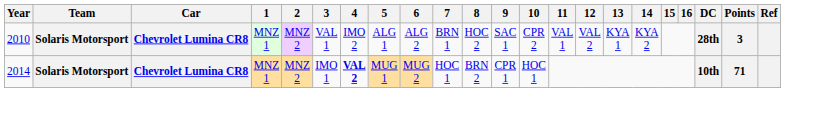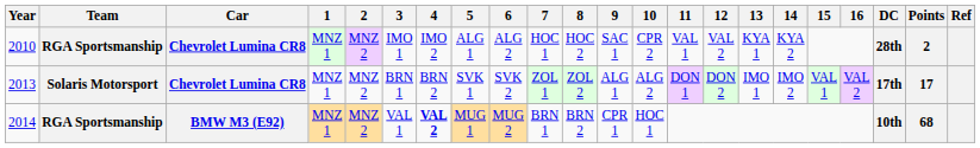 <table class="wikitable" style="text-align:center; font-size:85%">
 <tr>
 <th>Year</th>
 <th>Team</th>
 <th>Car</th>
 <th>1</th>
 <th>2</th>
 <th>3</th>
 <th>4</th>
 <th>5</th>
 <th>6</th>
 <th>7</th>
 <th>8</th>
 <th>9</th>
 <th>10</th>
 <th>11</th>
 <th>12</th>
 <th>13</th>
 <th>14</th>
 <th>15</th>
 <th>16</th>
 <th>DC</th>
 <th>Points</th>
 <th>Ref</th>
 </tr>
 <tr>
 <td><a href='#'>2010</a></td>
-<th nowrap>Solaris Motorsport</th>
+<th nowrap>RGA Sportsmanship</th>
 <th nowrap><a href='#'>Chevrolet Lumina CR8</a></th>
 <td style="background:#DFFFDF;"><a href='#'>MNZ<br>1</a><br></td>
 <td style="background:#EFCFFF;"><a href='#'>MNZ<br>2</a><br></td>
-<td><a href='#'>VAL<br>1</a></td>
+<td><a href='#'>IMO<br>1</a></td>
 <td><a href='#'>IMO<br>2</a></td>
 <td><a href='#'>ALG<br>1</a></td>
 <td><a href='#'>ALG<br>2</a></td>
-<td><a href='#'>BRN<br>1</a></td>
+<td><a href='#'>HOC<br>1</a></td>
 <td><a href='#'>HOC<br>2</a></td>
 <td><a href='#'>SAC<br>1</a></td>
 <td><a href='#'>CPR<br>2</a></td>
 <td><a href='#'>VAL<br>1</a></td>
 <td><a href='#'>VAL<br>2</a></td>
 <td><a href='#'>KYA<br>1</a></td>
 <td><a href='#'>KYA<br>2</a></td>
 <td colspan=2></td>
 <th>28th</th>
-<th>3</th>
+<th>2</th>
+<th></th>
+</tr>
+<tr>
+<td><a href='#'>2013</a></td>
+<th nowrap>Solaris Motorsport</th>
+<th nowrap><a href='#'>Chevrolet Lumina CR8</a></th>
+<td><a href='#'>MNZ<br>1</a></td>
+<td><a href='#'>MNZ<br>2</a></td>
+<td><a href='#'>BRN<br>1</a></td>
+<td><a href='#'>BRN<br>2</a></td>
+<td><a href='#'>SVK<br>1</a></td>
+<td><a href='#'>SVK<br>2</a></td>
+<td style="background:#DFFFDF;"><a href='#'>ZOL<br>1</a><br></td>
+<td style="background:#DFFFDF;"><a href='#'>ZOL<br>2</a><br></td>
+<td><a href='#'>ALG<br>1</a></td>
+<td><a href='#'>ALG<br>2</a></td>
+<td style="background:#EFCFFF;"><a href='#'>DON<br>1</a><br></td>
+<td style="background:#DFFFDF;"><a href='#'>DON<br>2</a><br></td>
+<td><a href='#'>IMO<br>1</a></td>
+<td><a href='#'>IMO<br>2</a></td>
+<td style="background:#DFFFDF;"><a href='#'>VAL<br>1</a><br></td>
+<td style="background:#EFCFFF;"><a href='#'>VAL<br>2</a><br></td>
+<th>17th</th>
+<th>17</th>
 <th></th>
 </tr>
 <tr>
 <td><a href='#'>2014</a></td>
-<th nowrap>Solaris Motorsport</th>
-<th nowrap><a href='#'>Chevrolet Lumina CR8</a></th>
+<th nowrap>RGA Sportsmanship</th>
+<th nowrap><a href='#'>BMW M3 (E92)</a></th>
 <td style="background:#FFDF9F;"><a href='#'>MNZ<br>1</a><br></td>
 <td style="background:#FFDF9F;"><a href='#'>MNZ<br>2</a><br></td>
-<td><a href='#'>IMO<br>1</a></td>
+<td><a href='#'>VAL<br>1</a></td>
 <td><strong><a href='#'>VAL<br>2</a></strong></td>
 <td style="background:#FFDF9F;"><a href='#'>MUG<br>1</a><br></td>
 <td style="background:#FFDF9F;"><a href='#'>MUG<br>2</a><br></td>
-<td><a href='#'>HOC<br>1</a></td>
+<td><a href='#'>BRN<br>1</a></td>
 <td><a href='#'>BRN<br>2</a></td>
 <td><a href='#'>CPR<br>1</a></td>
 <td><a href='#'>HOC<br>1</a></td>
 <td colspan=6></td>
 <th>10th</th>
-<th>71</th>
+<th>68</th>
 <th></th>
 </tr>
 </table>
